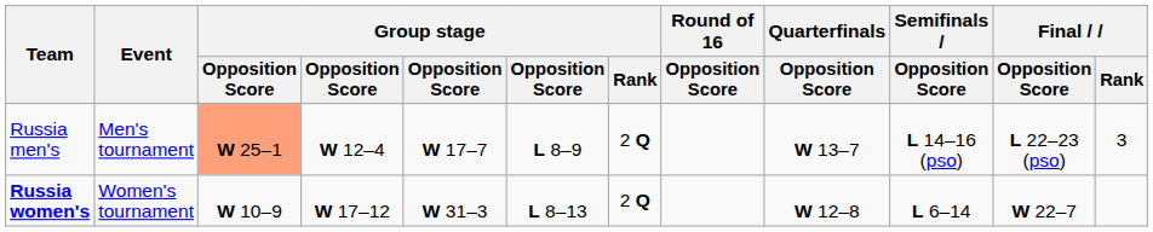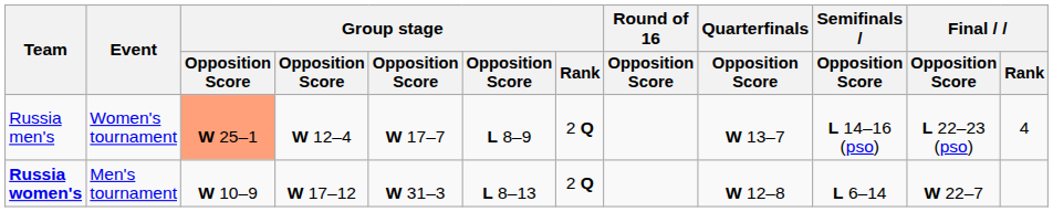 <table class="wikitable" style="text-align:center; font-size:90%">
 <tr>
 <th rowspan=2>Team</th>
 <th rowspan=2>Event</th>
 <th colspan=5>Group stage</th>
 <th>Round of 16</th>
 <th>Quarterfinals</th>
 <th>Semifinals / </th>
 <th colspan=2>Final /  / </th>
 </tr>
 <tr style="font-size:95%">
 <th>Opposition<br>Score</th>
 <th>Opposition<br>Score</th>
 <th>Opposition<br>Score</th>
 <th>Opposition<br>Score</th>
 <th>Rank</th>
 <th>Opposition<br>Score</th>
 <th>Opposition<br>Score</th>
 <th>Opposition<br>Score</th>
 <th>Opposition<br>Score</th>
 <th>Rank</th>
 </tr>
 <tr>
 <td align=left><a href='#'>Russia men's</a></td>
-<td align=left><a href='#'>Men's tournament</a></td>
+<td align=left><a href='#'>Women's tournament</a></td>
 <td style="background: lightsalmon;"><br><strong>W</strong> 25–1</td>
 <td><br><strong>W</strong> 12–4</td>
 <td><br><strong>W</strong> 17–7</td>
 <td><br><strong>L</strong> 8–9</td>
 <td>2 <strong>Q</strong></td>
 <td></td>
 <td><br><strong>W</strong> 13–7</td>
 <td><br><strong>L</strong> 14–16 (<a href='#'>pso</a>)</td>
 <td><br><strong>L</strong> 22–23 (<a href='#'>pso</a>)</td>
-<td>3</td>
+<td>4</td>
 </tr>
 <tr>
 <td align=left><strong><a href='#'>Russia women's</a></strong></td>
-<td align=left><a href='#'>Women's tournament</a></td>
+<td align=left><a href='#'>Men's tournament</a></td>
 <td><br><strong>W</strong> 10–9</td>
 <td><br><strong>W</strong> 17–12</td>
 <td><br><strong>W</strong> 31–3</td>
 <td><br><strong>L</strong> 8–13</td>
 <td>2 <strong>Q</strong></td>
 <td></td>
 <td><br><strong>W</strong> 12–8</td>
 <td><br><strong>L</strong> 6–14</td>
 <td><br><strong>W</strong> 22–7</td>
 <td></td>
 </tr>
 </table>
